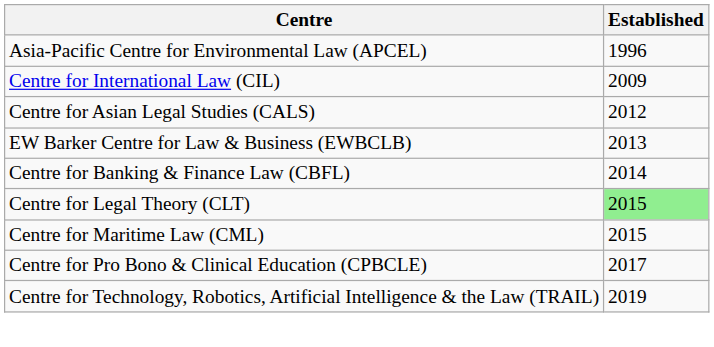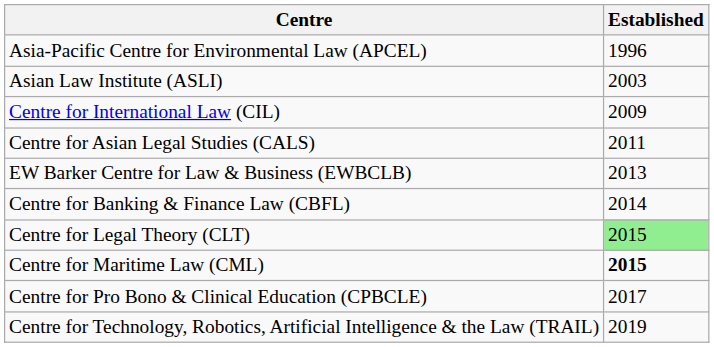 <table class="wikitable">
 <tr>
 <th>Centre</th>
 <th>Established</th>
 </tr>
 <tr>
 <td>Asia-Pacific Centre for Environmental Law (APCEL)</td>
 <td>1996</td>
 </tr>
 <tr>
+<td>Asian Law Institute (ASLI)</td>
+<td>2003</td>
+</tr>
+<tr>
 <td><a href='#'>Centre for International Law</a> (CIL)</td>
 <td>2009</td>
 </tr>
 <tr>
 <td>Centre for Asian Legal Studies (CALS)</td>
-<td>2012</td>
+<td>2011</td>
 </tr>
 <tr>
 <td>EW Barker Centre for Law & Business (EWBCLB)</td>
 <td>2013</td>
 </tr>
 <tr>
 <td>Centre for Banking & Finance Law (CBFL)</td>
 <td>2014</td>
 </tr>
 <tr>
 <td>Centre for Legal Theory (CLT)</td>
 <td style="background: lightgreen;">2015</td>
 </tr>
 <tr>
 <td>Centre for Maritime Law (CML)</td>
-<td>2015</td>
+<td><strong>2015</strong></td>
 </tr>
 <tr>
 <td>Centre for Pro Bono & Clinical Education (CPBCLE)</td>
 <td>2017</td>
 </tr>
 <tr>
 <td>Centre for Technology, Robotics, Artificial Intelligence & the Law (TRAIL)</td>
 <td>2019</td>
 </tr>
 </table>
